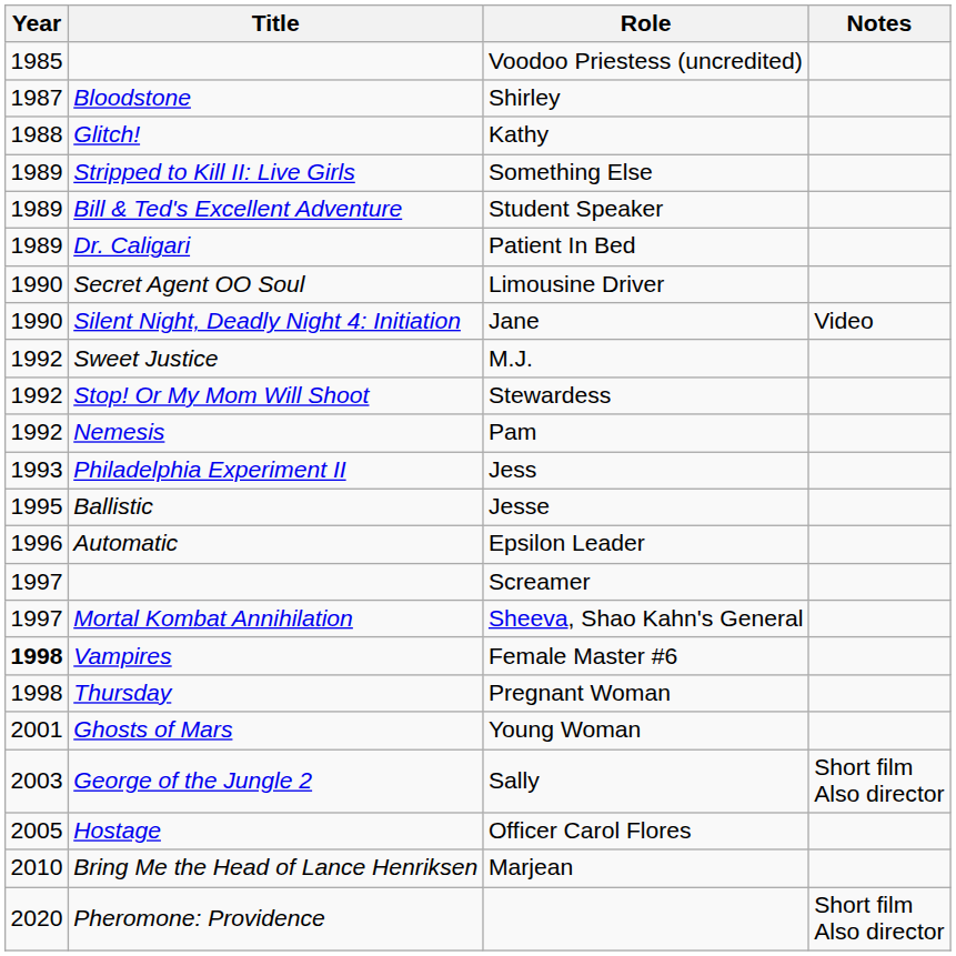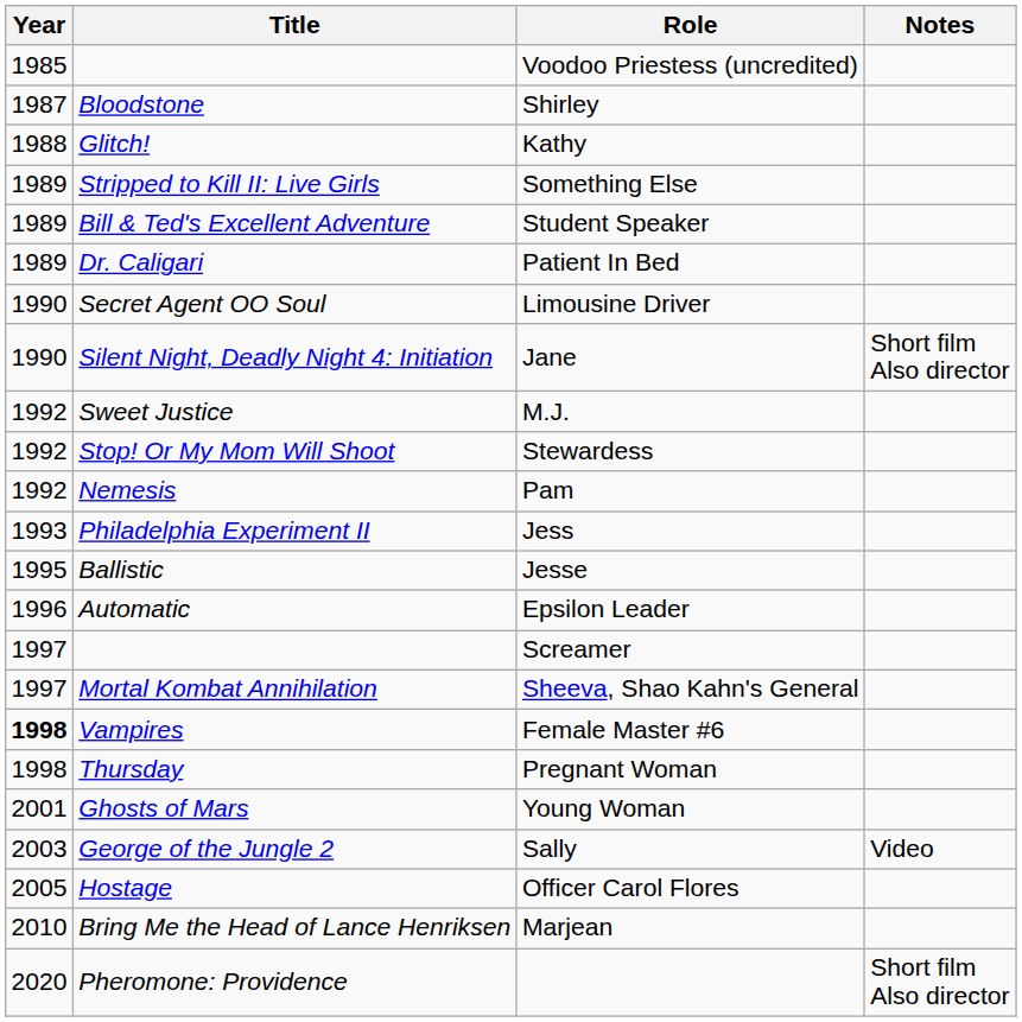 <table class="wikitable sortable">
 <tr>
 <th>Year</th>
 <th>Title</th>
 <th>Role</th>
 <th class="unsortable">Notes</th>
 </tr>
 <tr>
 <td>1985</td>
 <td><em></em></td>
 <td>Voodoo Priestess (uncredited)</td>
 <td></td>
 </tr>
 <tr>
 <td>1987</td>
 <td><em><a href='#'>Bloodstone</a></em></td>
 <td>Shirley</td>
 <td></td>
 </tr>
 <tr>
 <td>1988</td>
 <td><em><a href='#'>Glitch!</a></em></td>
 <td>Kathy</td>
 <td></td>
 </tr>
 <tr>
 <td>1989</td>
 <td><em><a href='#'>Stripped to Kill II: Live Girls</a></em></td>
 <td>Something Else</td>
 <td></td>
 </tr>
 <tr>
 <td>1989</td>
 <td><em><a href='#'>Bill & Ted's Excellent Adventure</a></em></td>
 <td>Student Speaker</td>
 <td></td>
 </tr>
 <tr>
 <td>1989</td>
 <td><em><a href='#'>Dr. Caligari</a></em></td>
 <td>Patient In Bed</td>
 <td></td>
 </tr>
 <tr>
 <td>1990</td>
 <td><em>Secret Agent OO Soul</em></td>
 <td>Limousine Driver</td>
 <td></td>
 </tr>
 <tr>
 <td>1990</td>
 <td><em><a href='#'>Silent Night, Deadly Night 4: Initiation</a></em></td>
 <td>Jane</td>
-<td>Video</td>
+<td>Short film<br>Also director</td>
 </tr>
 <tr>
 <td>1992</td>
 <td><em>Sweet Justice</em></td>
 <td>M.J.</td>
 <td></td>
 </tr>
 <tr>
 <td>1992</td>
 <td><em><a href='#'>Stop! Or My Mom Will Shoot</a></em></td>
 <td>Stewardess</td>
 <td></td>
 </tr>
 <tr>
 <td>1992</td>
 <td><em><a href='#'>Nemesis</a></em></td>
 <td>Pam</td>
 <td></td>
 </tr>
 <tr>
 <td>1993</td>
 <td><em><a href='#'>Philadelphia Experiment II</a></em></td>
 <td>Jess</td>
 <td></td>
 </tr>
 <tr>
 <td>1995</td>
 <td><em>Ballistic</em></td>
 <td>Jesse</td>
 <td></td>
 </tr>
 <tr>
 <td>1996</td>
 <td><em>Automatic</em></td>
 <td>Epsilon Leader</td>
 <td></td>
 </tr>
 <tr>
 <td>1997</td>
 <td><em></em></td>
 <td>Screamer</td>
 <td></td>
 </tr>
 <tr>
 <td>1997</td>
 <td><em><a href='#'>Mortal Kombat Annihilation</a></em></td>
 <td><a href='#'>Sheeva</a>, Shao Kahn's General</td>
 <td></td>
 </tr>
 <tr>
 <td><strong>1998</strong></td>
 <td><em><a href='#'>Vampires</a></em></td>
 <td>Female Master #6</td>
 <td></td>
 </tr>
 <tr>
 <td>1998</td>
 <td><em><a href='#'>Thursday</a></em></td>
 <td>Pregnant Woman</td>
 <td></td>
 </tr>
 <tr>
 <td>2001</td>
 <td><em><a href='#'>Ghosts of Mars</a></em></td>
 <td>Young Woman</td>
 <td></td>
 </tr>
 <tr>
 <td>2003</td>
 <td><em><a href='#'>George of the Jungle 2</a></em></td>
 <td>Sally</td>
-<td>Short film<br>Also director</td>
+<td>Video</td>
 </tr>
 <tr>
 <td>2005</td>
 <td><em><a href='#'>Hostage</a></em></td>
 <td>Officer Carol Flores</td>
 <td></td>
 </tr>
 <tr>
 <td>2010</td>
 <td><em>Bring Me the Head of Lance Henriksen</em></td>
 <td>Marjean</td>
 <td></td>
 </tr>
 <tr>
 <td>2020</td>
 <td><em>Pheromone: Providence</em></td>
 <td></td>
 <td>Short film<br>Also director</td>
 </tr>
 </table>
